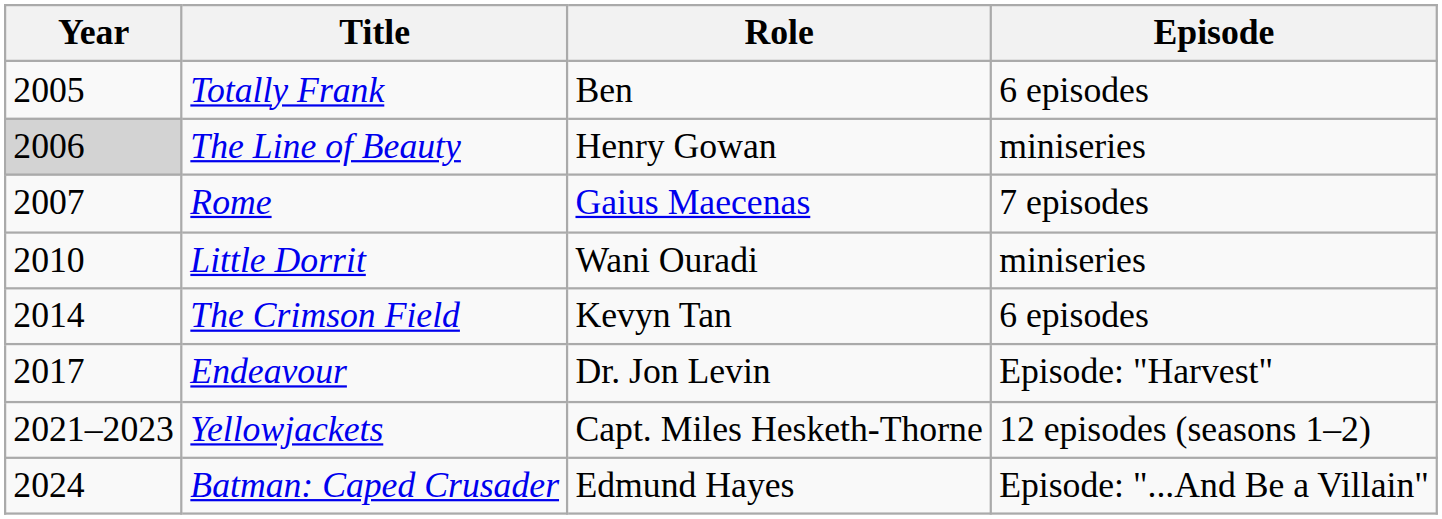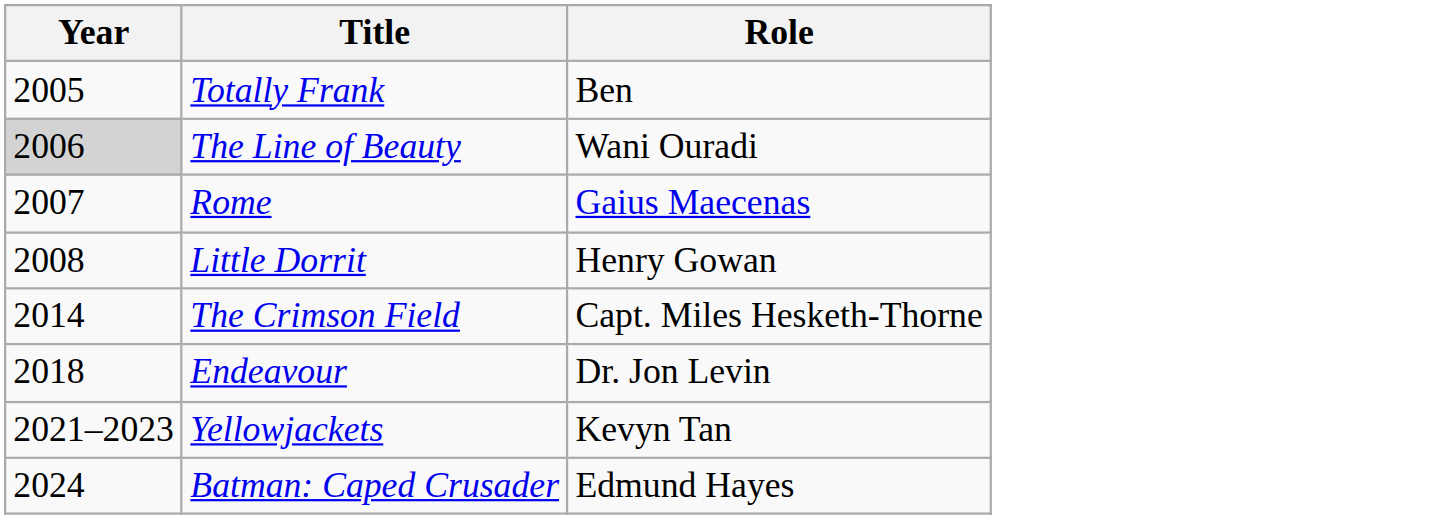 <table class="wikitable" style="font-size: 100%;">
 <tr>
 <th>Year</th>
 <th>Title</th>
 <th>Role</th>
-<th>Episode</th>
 </tr>
 <tr>
 <td>2005</td>
 <td><em><a href='#'>Totally Frank</a></em></td>
 <td>Ben</td>
-<td>6 episodes</td>
 </tr>
 <tr>
 <td style="background: lightgrey;">2006</td>
 <td><em><a href='#'>The Line of Beauty</a></em></td>
-<td>Henry Gowan</td>
-<td>miniseries</td>
+<td>Wani Ouradi</td>
 </tr>
 <tr>
 <td>2007</td>
 <td><em><a href='#'>Rome</a></em></td>
 <td><a href='#'>Gaius Maecenas</a></td>
-<td>7 episodes</td>
 </tr>
 <tr>
-<td>2010</td>
+<td>2008</td>
 <td><em><a href='#'>Little Dorrit</a></em></td>
-<td>Wani Ouradi</td>
-<td>miniseries</td>
+<td>Henry Gowan</td>
 </tr>
 <tr>
 <td>2014</td>
 <td><em><a href='#'>The Crimson Field</a></em></td>
-<td>Kevyn Tan</td>
-<td>6 episodes</td>
+<td>Capt. Miles Hesketh-Thorne</td>
 </tr>
 <tr>
-<td>2017</td>
+<td>2018</td>
 <td><em><a href='#'>Endeavour</a></em></td>
 <td>Dr. Jon Levin</td>
-<td>Episode: "Harvest"</td>
 </tr>
 <tr>
 <td>2021–2023</td>
 <td><em><a href='#'>Yellowjackets</a></em></td>
-<td>Capt. Miles Hesketh-Thorne</td>
-<td>12 episodes (seasons 1–2)</td>
+<td>Kevyn Tan</td>
 </tr>
 <tr>
 <td>2024</td>
 <td><em><a href='#'>Batman: Caped Crusader</a></em></td>
 <td>Edmund Hayes</td>
-<td>Episode: "...And Be a Villain"</td>
 </tr>
 </table>
